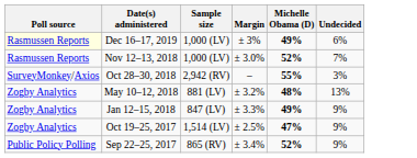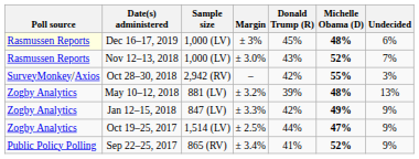 <table class="wikitable sortable" style="font-size:90%;text-align:center;">
 <tr valign=bottom style="font-size:90%;">
 <th>Poll source</th>
 <th>Date(s)<br>administered</th>
 <th>Sample<br>size</th>
 <th>Margin<br></th>
+<th>Donald<br>Trump (R)</th>
 <th>Michelle<br>Obama (D)</th>
 <th>Undecided</th>
 </tr>
 <tr>
 <td style="background: lightyellow; text-align:left;"><a href='#'>Rasmussen Reports</a></td>
 <td>Dec 16–17, 2019</td>
 <td>1,000 (LV)</td>
 <td>± 3%</td>
-<td><strong>49%</strong></td>
+<td>45%</td>
+<td><strong>48%</strong></td>
 <td>6%</td>
 </tr>
 <tr>
 <td style="text-align:left;"><a href='#'>Rasmussen Reports</a></td>
 <td>Nov 12–13, 2018</td>
 <td>1,000 (LV)</td>
 <td>± 3.0%</td>
+<td>43%</td>
 <td><strong>52%</strong></td>
 <td>7%</td>
 </tr>
 <tr>
 <td style="text-align:left;"><a href='#'>SurveyMonkey</a>/<a href='#'>Axios</a></td>
 <td>Oct 28–30, 2018</td>
 <td>2,942 (RV)</td>
 <td>–</td>
+<td>42%</td>
 <td><strong>55%</strong></td>
 <td>3%</td>
 </tr>
 <tr>
 <td style="text-align:left;"><a href='#'>Zogby Analytics</a></td>
 <td>May 10–12, 2018</td>
 <td>881 (LV)</td>
 <td>± 3.2%</td>
+<td>39%</td>
 <td><strong>48%</strong></td>
 <td>13%</td>
 </tr>
 <tr>
 <td style="text-align:left;"><a href='#'>Zogby Analytics</a></td>
 <td>Jan 12–15, 2018</td>
 <td>847 (LV)</td>
 <td>± 3.3%</td>
+<td>42%</td>
 <td><strong>49%</strong></td>
 <td>9%</td>
 </tr>
 <tr>
 <td style="text-align:left;"><a href='#'>Zogby Analytics</a></td>
 <td>Oct 19–25, 2017</td>
 <td>1,514 (LV)</td>
 <td>± 2.5%</td>
+<td>44%</td>
 <td><strong>47%</strong></td>
 <td>9%</td>
 </tr>
 <tr>
 <td style="text-align:left;"><a href='#'>Public Policy Polling</a></td>
 <td>Sep 22–25, 2017</td>
 <td>865 (RV)</td>
 <td>± 3.4%</td>
+<td>41%</td>
 <td><strong>52%</strong></td>
 <td>9%</td>
 </tr>
 </table>
